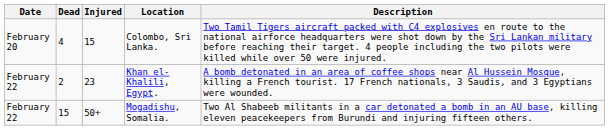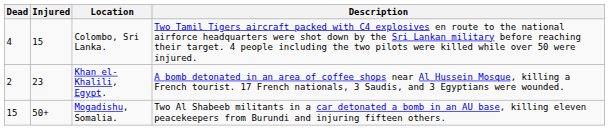 <table class="wikitable sortable">
 <tr>
-<th>Date</th>
 <th>Dead</th>
 <th>Injured</th>
 <th>Location</th>
 <th>Description</th>
 </tr>
 <tr>
-<td>February 20</td>
 <td>4</td>
 <td>15</td>
 <td>Colombo, Sri Lanka.</td>
 <td><a href='#'>Two Tamil Tigers aircraft packed with C4 explosives</a> en route to the national airforce headquarters were shot down by the <a href='#'>Sri Lankan military</a> before reaching their target. 4 people including the two pilots were killed while over 50 were injured.</td>
 </tr>
 <tr>
-<td>February 22</td>
 <td>2</td>
 <td>23</td>
 <td><a href='#'>Khan el-Khalili</a>, <a href='#'>Egypt</a>.</td>
 <td><a href='#'>A bomb detonated in an area of coffee shops</a> near <a href='#'>Al Hussein Mosque</a>, killing a French tourist. 17 French nationals, 3 Saudis, and 3 Egyptians were wounded.</td>
 </tr>
 <tr>
-<td>February 22</td>
 <td>15</td>
 <td>50+</td>
 <td><a href='#'>Mogadishu</a>, Somalia.</td>
 <td>Two Al Shabeeb militants in a <a href='#'>car detonated a bomb in an AU base</a>, killing eleven peacekeepers from Burundi and injuring fifteen others.</td>
 </tr>
 </table>
